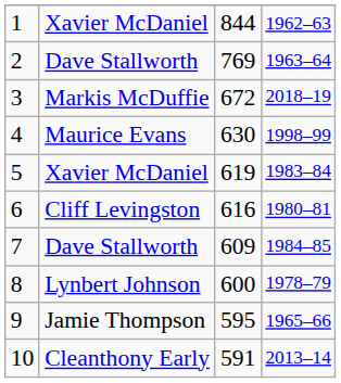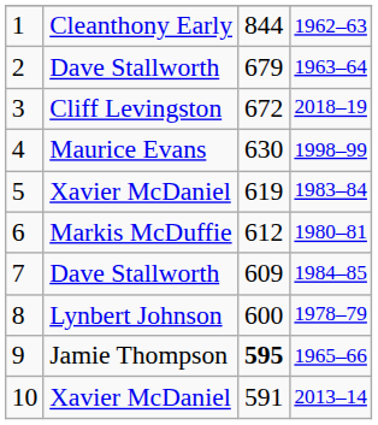 <table class="wikitable">
 <tr>
 </tr>
 <tr>
 <td>1</td>
-<td><a href='#'>Xavier McDaniel</a></td>
+<td><a href='#'>Cleanthony Early</a></td>
 <td>844</td>
 <td style="font-size:80%;"><a href='#'>1962–63</a></td>
 </tr>
 <tr>
 <td>2</td>
 <td><a href='#'>Dave Stallworth</a></td>
-<td>769</td>
+<td>679</td>
 <td style="font-size:80%;"><a href='#'>1963–64</a></td>
 </tr>
 <tr>
 <td>3</td>
-<td><a href='#'>Markis McDuffie</a></td>
+<td><a href='#'>Cliff Levingston</a></td>
 <td>672</td>
 <td style="font-size:80%;"><a href='#'>2018–19</a></td>
 </tr>
 <tr>
 <td>4</td>
 <td><a href='#'>Maurice Evans</a></td>
 <td>630</td>
 <td style="font-size:80%;"><a href='#'>1998–99</a></td>
 </tr>
 <tr>
 <td>5</td>
 <td><a href='#'>Xavier McDaniel</a></td>
 <td>619</td>
 <td style="font-size:80%;"><a href='#'>1983–84</a></td>
 </tr>
 <tr>
 <td>6</td>
-<td><a href='#'>Cliff Levingston</a></td>
-<td>616</td>
+<td><a href='#'>Markis McDuffie</a></td>
+<td>612</td>
 <td style="font-size:80%;"><a href='#'>1980–81</a></td>
 </tr>
 <tr>
 <td>7</td>
 <td><a href='#'>Dave Stallworth</a></td>
 <td>609</td>
 <td style="font-size:80%;"><a href='#'>1984–85</a></td>
 </tr>
 <tr>
 <td>8</td>
 <td><a href='#'>Lynbert Johnson</a></td>
 <td>600</td>
 <td style="font-size:80%;"><a href='#'>1978–79</a></td>
 </tr>
 <tr>
 <td>9</td>
 <td>Jamie Thompson</td>
-<td>595</td>
+<td><strong>595</strong></td>
 <td style="font-size:80%;"><a href='#'>1965–66</a></td>
 </tr>
 <tr>
 <td>10</td>
-<td><a href='#'>Cleanthony Early</a></td>
+<td><a href='#'>Xavier McDaniel</a></td>
 <td>591</td>
 <td style="font-size:80%;"><a href='#'>2013–14</a></td>
 </tr>
 </table>
